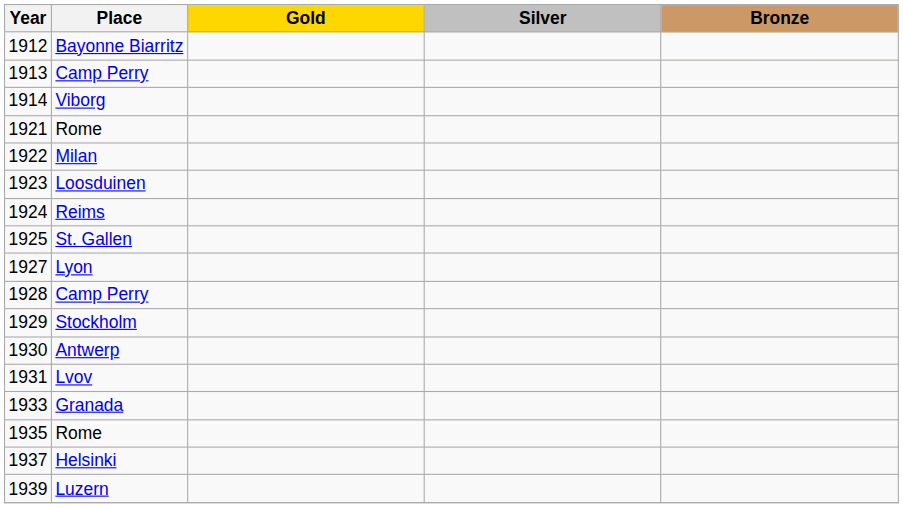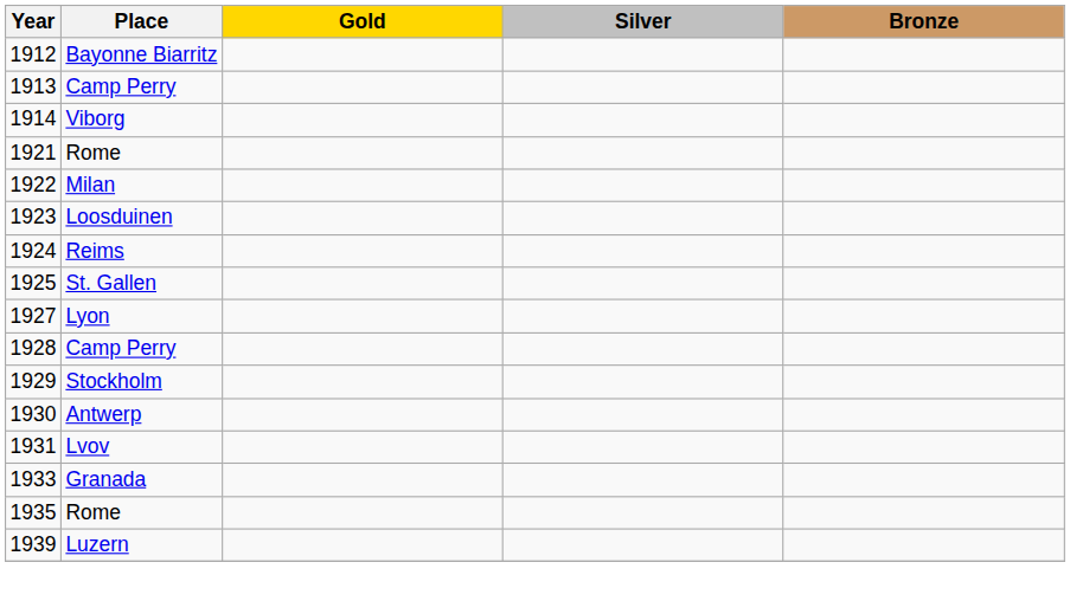 <table class="wikitable">
 <tr>
 <th>Year</th>
 <th>Place</th>
 <th style="background:gold"    width="210">Gold</th>
 <th style="background:silver"  width="210">Silver</th>
 <th style="background:#cc9966" width="210">Bronze</th>
 </tr>
 <tr>
 <td>1912</td>
 <td> <a href='#'>Bayonne Biarritz</a></td>
 <td></td>
 <td></td>
 <td></td>
 </tr>
 <tr>
 <td>1913</td>
 <td> <a href='#'>Camp Perry</a></td>
 <td></td>
 <td></td>
 <td></td>
 </tr>
 <tr>
 <td>1914</td>
 <td> <a href='#'>Viborg</a></td>
 <td></td>
 <td></td>
 <td></td>
 </tr>
 <tr>
 <td>1921</td>
 <td> Rome</td>
 <td></td>
 <td></td>
 <td></td>
 </tr>
 <tr>
 <td>1922</td>
 <td> <a href='#'>Milan</a></td>
 <td></td>
 <td></td>
 <td></td>
 </tr>
 <tr>
 <td>1923</td>
 <td> <a href='#'>Loosduinen</a></td>
 <td></td>
 <td></td>
 <td></td>
 </tr>
 <tr>
 <td>1924</td>
 <td> <a href='#'>Reims</a></td>
 <td></td>
 <td></td>
 <td></td>
 </tr>
 <tr>
 <td>1925</td>
 <td> <a href='#'>St. Gallen</a></td>
 <td></td>
 <td></td>
 <td></td>
 </tr>
 <tr>
 <td>1927</td>
 <td> <a href='#'>Lyon</a></td>
 <td></td>
 <td></td>
 <td></td>
 </tr>
 <tr>
 <td>1928</td>
 <td> <a href='#'>Camp Perry</a></td>
 <td></td>
 <td></td>
 <td></td>
 </tr>
 <tr>
 <td>1929</td>
 <td> <a href='#'>Stockholm</a></td>
 <td></td>
 <td></td>
 <td></td>
 </tr>
 <tr>
 <td>1930</td>
 <td> <a href='#'>Antwerp</a></td>
 <td></td>
 <td></td>
 <td></td>
 </tr>
 <tr>
 <td>1931</td>
 <td> <a href='#'>Lvov</a></td>
 <td></td>
 <td></td>
 <td></td>
 </tr>
 <tr>
 <td>1933</td>
 <td> <a href='#'>Granada</a></td>
 <td></td>
 <td></td>
 <td></td>
 </tr>
 <tr>
 <td>1935</td>
 <td> Rome</td>
 <td></td>
 <td></td>
 <td></td>
 </tr>
 <tr>
-<td>1937</td>
-<td> <a href='#'>Helsinki</a></td>
-<td></td>
-<td></td>
-<td></td>
-</tr>
-<tr>
 <td>1939</td>
 <td> <a href='#'>Luzern</a></td>
 <td></td>
 <td></td>
 <td></td>
 </tr>
 <tr>
 </tr>
 </table>
